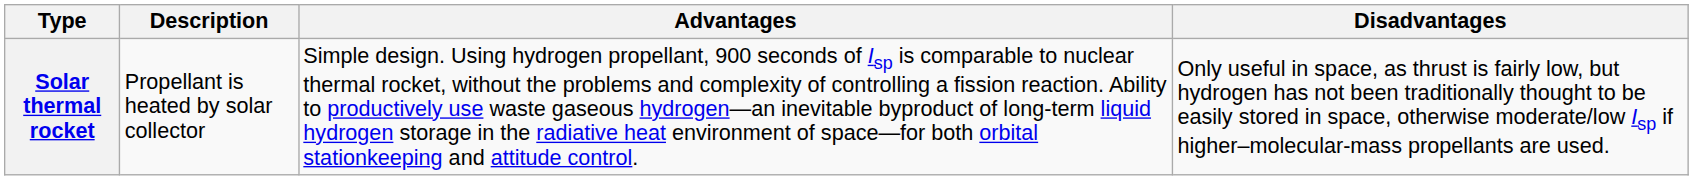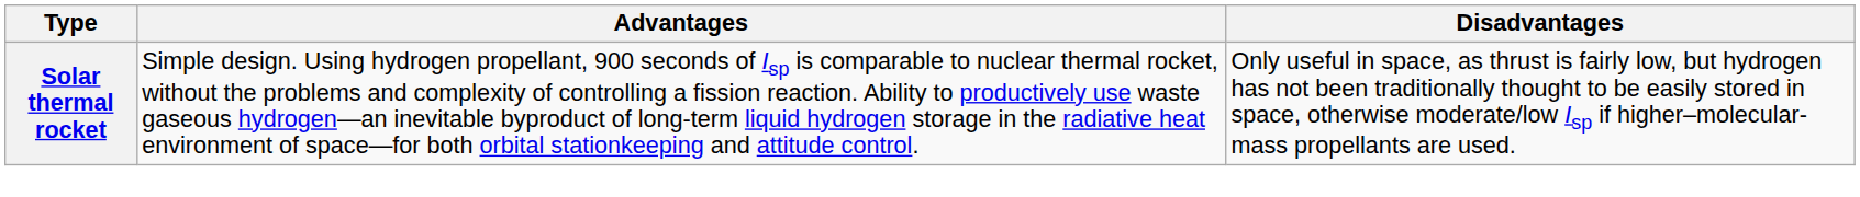 <table class="wikitable">
 <tr>
 <th>Type</th>
-<th>Description</th>
 <th>Advantages</th>
 <th>Disadvantages</th>
 </tr>
 <tr>
 <th><a href='#'>Solar thermal rocket</a></th>
-<td>Propellant is heated by solar collector</td>
 <td>Simple design. Using hydrogen propellant, 900 seconds of <a href='#'><em>I</em><sub>sp</sub></a> is comparable to nuclear thermal rocket, without the problems and complexity of controlling a fission reaction. Ability to <a href='#'>productively use</a> waste gaseous <a href='#'>hydrogen</a>—an inevitable byproduct of long-term <a href='#'>liquid hydrogen</a> storage in the <a href='#'>radiative heat</a> environment of space—for both <a href='#'>orbital stationkeeping</a> and <a href='#'>attitude control</a>.</td>
 <td>Only useful in space, as thrust is fairly low, but hydrogen has not been traditionally thought to be easily stored in space, otherwise moderate/low <a href='#'><em>I</em><sub>sp</sub></a> if higher–molecular-mass propellants are used.</td>
 </tr>
 </table>
